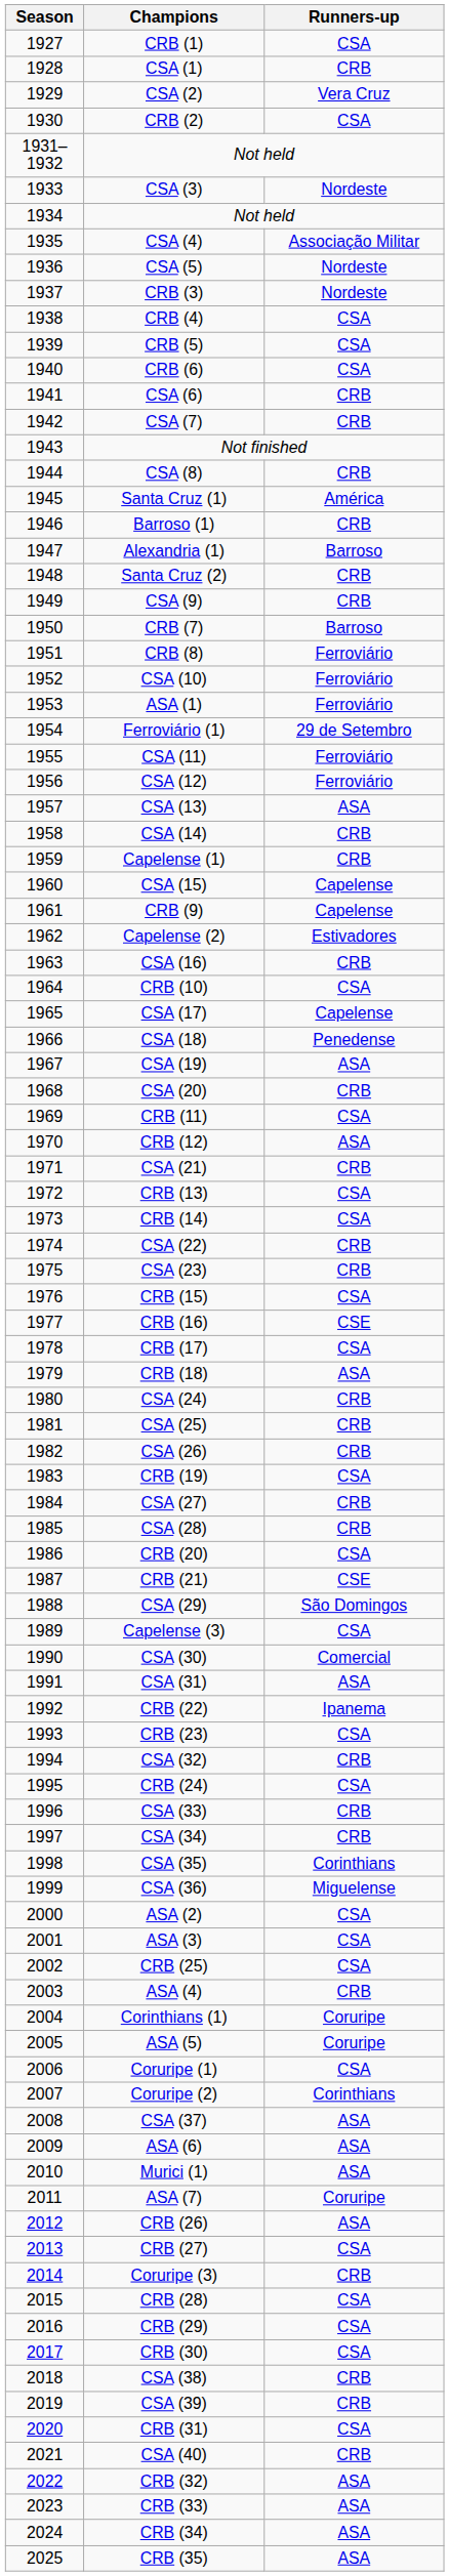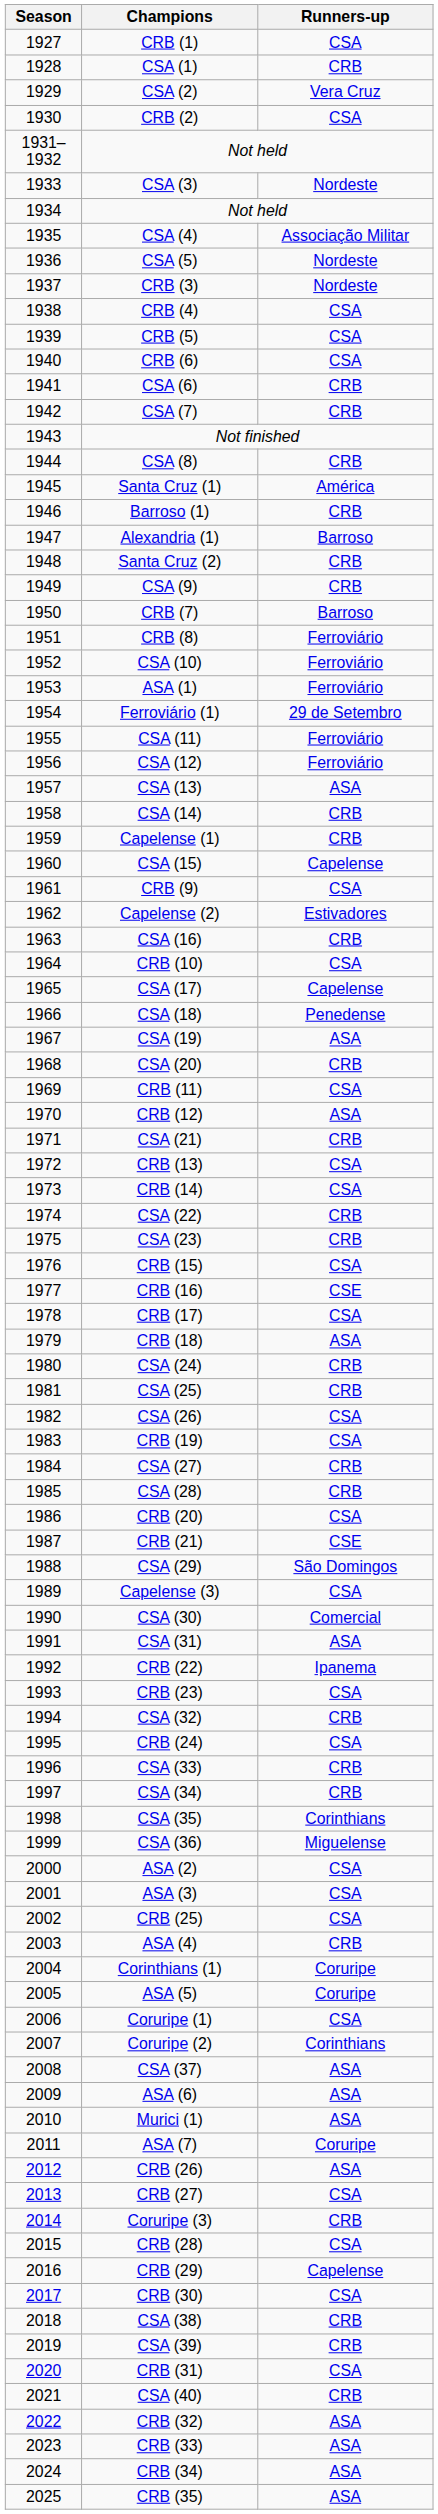 <table class="wikitable" style="text-align:center; margin-left:1em;">
 <tr>
 <th style="width:70px">Season</th>
 <th style="width:170px">Champions</th>
 <th style="width:170px">Runners-up</th>
 </tr>
 <tr>
 <td>1927</td>
 <td><a href='#'>CRB</a> (1)</td>
 <td><a href='#'>CSA</a></td>
 </tr>
 <tr>
 <td>1928</td>
 <td><a href='#'>CSA</a> (1)</td>
 <td><a href='#'>CRB</a></td>
 </tr>
 <tr>
 <td>1929</td>
 <td><a href='#'>CSA</a> (2)</td>
 <td><a href='#'>Vera Cruz</a></td>
 </tr>
 <tr>
 <td>1930</td>
 <td><a href='#'>CRB</a> (2)</td>
 <td><a href='#'>CSA</a></td>
 </tr>
 <tr>
 <td>1931–1932</td>
 <td colspan="2" align="center"><em>Not held</em></td>
 </tr>
 <tr>
 <td>1933</td>
 <td><a href='#'>CSA</a> (3)</td>
 <td><a href='#'>Nordeste</a></td>
 </tr>
 <tr>
 <td>1934</td>
 <td colspan="2" align="center"><em>Not held</em></td>
 </tr>
 <tr>
 <td>1935</td>
 <td><a href='#'>CSA</a> (4)</td>
 <td><a href='#'>Associação Militar</a></td>
 </tr>
 <tr>
 <td>1936</td>
 <td><a href='#'>CSA</a> (5)</td>
 <td><a href='#'>Nordeste</a></td>
 </tr>
 <tr>
 <td>1937</td>
 <td><a href='#'>CRB</a> (3)</td>
 <td><a href='#'>Nordeste</a></td>
 </tr>
 <tr>
 <td>1938</td>
 <td><a href='#'>CRB</a> (4)</td>
 <td><a href='#'>CSA</a></td>
 </tr>
 <tr>
 <td>1939</td>
 <td><a href='#'>CRB</a> (5)</td>
 <td><a href='#'>CSA</a></td>
 </tr>
 <tr>
 <td>1940</td>
 <td><a href='#'>CRB</a> (6)</td>
 <td><a href='#'>CSA</a></td>
 </tr>
 <tr>
 <td>1941</td>
 <td><a href='#'>CSA</a> (6)</td>
 <td><a href='#'>CRB</a></td>
 </tr>
 <tr>
 <td>1942</td>
 <td><a href='#'>CSA</a> (7)</td>
 <td><a href='#'>CRB</a></td>
 </tr>
 <tr>
 <td>1943</td>
 <td colspan="2" align="center"><em>Not finished</em></td>
 </tr>
 <tr>
 <td>1944</td>
 <td><a href='#'>CSA</a> (8)</td>
 <td><a href='#'>CRB</a></td>
 </tr>
 <tr>
 <td>1945</td>
 <td><a href='#'>Santa Cruz</a> (1)</td>
 <td><a href='#'>América</a></td>
 </tr>
 <tr>
 <td>1946</td>
 <td><a href='#'>Barroso</a> (1)</td>
 <td><a href='#'>CRB</a></td>
 </tr>
 <tr>
 <td>1947</td>
 <td><a href='#'>Alexandria</a> (1)</td>
 <td><a href='#'>Barroso</a></td>
 </tr>
 <tr>
 <td>1948</td>
 <td><a href='#'>Santa Cruz</a> (2)</td>
 <td><a href='#'>CRB</a></td>
 </tr>
 <tr>
 <td>1949</td>
 <td><a href='#'>CSA</a> (9)</td>
 <td><a href='#'>CRB</a></td>
 </tr>
 <tr>
 <td>1950</td>
 <td><a href='#'>CRB</a> (7)</td>
 <td><a href='#'>Barroso</a></td>
 </tr>
 <tr>
 <td>1951</td>
 <td><a href='#'>CRB</a> (8)</td>
 <td><a href='#'>Ferroviário</a></td>
 </tr>
 <tr>
 <td>1952</td>
 <td><a href='#'>CSA</a> (10)</td>
 <td><a href='#'>Ferroviário</a></td>
 </tr>
 <tr>
 <td>1953</td>
 <td><a href='#'>ASA</a> (1)</td>
 <td><a href='#'>Ferroviário</a></td>
 </tr>
 <tr>
 <td>1954</td>
 <td><a href='#'>Ferroviário</a> (1)</td>
 <td><a href='#'>29 de Setembro</a></td>
 </tr>
 <tr>
 <td>1955</td>
 <td><a href='#'>CSA</a> (11)</td>
 <td><a href='#'>Ferroviário</a></td>
 </tr>
 <tr>
 <td>1956</td>
 <td><a href='#'>CSA</a> (12)</td>
 <td><a href='#'>Ferroviário</a></td>
 </tr>
 <tr>
 <td>1957</td>
 <td><a href='#'>CSA</a> (13)</td>
 <td><a href='#'>ASA</a></td>
 </tr>
 <tr>
 <td>1958</td>
 <td><a href='#'>CSA</a> (14)</td>
 <td><a href='#'>CRB</a></td>
 </tr>
 <tr>
 <td>1959</td>
 <td><a href='#'>Capelense</a> (1)</td>
 <td><a href='#'>CRB</a></td>
 </tr>
 <tr>
 <td>1960</td>
 <td><a href='#'>CSA</a> (15)</td>
 <td><a href='#'>Capelense</a></td>
 </tr>
 <tr>
 <td>1961</td>
 <td><a href='#'>CRB</a> (9)</td>
-<td><a href='#'>Capelense</a></td>
+<td><a href='#'>CSA</a></td>
 </tr>
 <tr>
 <td>1962</td>
 <td><a href='#'>Capelense</a> (2)</td>
 <td><a href='#'>Estivadores</a></td>
 </tr>
 <tr>
 <td>1963</td>
 <td><a href='#'>CSA</a> (16)</td>
 <td><a href='#'>CRB</a></td>
 </tr>
 <tr>
 <td>1964</td>
 <td><a href='#'>CRB</a> (10)</td>
 <td><a href='#'>CSA</a></td>
 </tr>
 <tr>
 <td>1965</td>
 <td><a href='#'>CSA</a> (17)</td>
 <td><a href='#'>Capelense</a></td>
 </tr>
 <tr>
 <td>1966</td>
 <td><a href='#'>CSA</a> (18)</td>
 <td><a href='#'>Penedense</a></td>
 </tr>
 <tr>
 <td>1967</td>
 <td><a href='#'>CSA</a> (19)</td>
 <td><a href='#'>ASA</a></td>
 </tr>
 <tr>
 <td>1968</td>
 <td><a href='#'>CSA</a> (20)</td>
 <td><a href='#'>CRB</a></td>
 </tr>
 <tr>
 <td>1969</td>
 <td><a href='#'>CRB</a> (11)</td>
 <td><a href='#'>CSA</a></td>
 </tr>
 <tr>
 <td>1970</td>
 <td><a href='#'>CRB</a> (12)</td>
 <td><a href='#'>ASA</a></td>
 </tr>
 <tr>
 <td>1971</td>
 <td><a href='#'>CSA</a> (21)</td>
 <td><a href='#'>CRB</a></td>
 </tr>
 <tr>
 <td>1972</td>
 <td><a href='#'>CRB</a> (13)</td>
 <td><a href='#'>CSA</a></td>
 </tr>
 <tr>
 <td>1973</td>
 <td><a href='#'>CRB</a> (14)</td>
 <td><a href='#'>CSA</a></td>
 </tr>
 <tr>
 <td>1974</td>
 <td><a href='#'>CSA</a> (22)</td>
 <td><a href='#'>CRB</a></td>
 </tr>
 <tr>
 <td>1975</td>
 <td><a href='#'>CSA</a> (23)</td>
 <td><a href='#'>CRB</a></td>
 </tr>
 <tr>
 <td>1976</td>
 <td><a href='#'>CRB</a> (15)</td>
 <td><a href='#'>CSA</a></td>
 </tr>
 <tr>
 <td>1977</td>
 <td><a href='#'>CRB</a> (16)</td>
 <td><a href='#'>CSE</a></td>
 </tr>
 <tr>
 <td>1978</td>
 <td><a href='#'>CRB</a> (17)</td>
 <td><a href='#'>CSA</a></td>
 </tr>
 <tr>
 <td>1979</td>
 <td><a href='#'>CRB</a> (18)</td>
 <td><a href='#'>ASA</a></td>
 </tr>
 <tr>
 <td>1980</td>
 <td><a href='#'>CSA</a> (24)</td>
 <td><a href='#'>CRB</a></td>
 </tr>
 <tr>
 <td>1981</td>
 <td><a href='#'>CSA</a> (25)</td>
 <td><a href='#'>CRB</a></td>
 </tr>
 <tr>
 <td>1982</td>
 <td><a href='#'>CSA</a> (26)</td>
-<td><a href='#'>CRB</a></td>
+<td><a href='#'>CSA</a></td>
 </tr>
 <tr>
 <td>1983</td>
 <td><a href='#'>CRB</a> (19)</td>
 <td><a href='#'>CSA</a></td>
 </tr>
 <tr>
 <td>1984</td>
 <td><a href='#'>CSA</a> (27)</td>
 <td><a href='#'>CRB</a></td>
 </tr>
 <tr>
 <td>1985</td>
 <td><a href='#'>CSA</a> (28)</td>
 <td><a href='#'>CRB</a></td>
 </tr>
 <tr>
 <td>1986</td>
 <td><a href='#'>CRB</a> (20)</td>
 <td><a href='#'>CSA</a></td>
 </tr>
 <tr>
 <td>1987</td>
 <td><a href='#'>CRB</a> (21)</td>
 <td><a href='#'>CSE</a></td>
 </tr>
 <tr>
 <td>1988</td>
 <td><a href='#'>CSA</a> (29)</td>
 <td><a href='#'>São Domingos</a></td>
 </tr>
 <tr>
 <td>1989</td>
 <td><a href='#'>Capelense</a> (3)</td>
 <td><a href='#'>CSA</a></td>
 </tr>
 <tr>
 <td>1990</td>
 <td><a href='#'>CSA</a> (30)</td>
 <td><a href='#'>Comercial</a></td>
 </tr>
 <tr>
 <td>1991</td>
 <td><a href='#'>CSA</a> (31)</td>
 <td><a href='#'>ASA</a></td>
 </tr>
 <tr>
 <td>1992</td>
 <td><a href='#'>CRB</a> (22)</td>
 <td><a href='#'>Ipanema</a></td>
 </tr>
 <tr>
 <td>1993</td>
 <td><a href='#'>CRB</a> (23)</td>
 <td><a href='#'>CSA</a></td>
 </tr>
 <tr>
 <td>1994</td>
 <td><a href='#'>CSA</a> (32)</td>
 <td><a href='#'>CRB</a></td>
 </tr>
 <tr>
 <td>1995</td>
 <td><a href='#'>CRB</a> (24)</td>
 <td><a href='#'>CSA</a></td>
 </tr>
 <tr>
 <td>1996</td>
 <td><a href='#'>CSA</a> (33)</td>
 <td><a href='#'>CRB</a></td>
 </tr>
 <tr>
 <td>1997</td>
 <td><a href='#'>CSA</a> (34)</td>
 <td><a href='#'>CRB</a></td>
 </tr>
 <tr>
 <td>1998</td>
 <td><a href='#'>CSA</a> (35)</td>
 <td><a href='#'>Corinthians</a></td>
 </tr>
 <tr>
 <td>1999</td>
 <td><a href='#'>CSA</a> (36)</td>
 <td><a href='#'>Miguelense</a></td>
 </tr>
 <tr>
 <td>2000</td>
 <td><a href='#'>ASA</a> (2)</td>
 <td><a href='#'>CSA</a></td>
 </tr>
 <tr>
 <td>2001</td>
 <td><a href='#'>ASA</a> (3)</td>
 <td><a href='#'>CSA</a></td>
 </tr>
 <tr>
 <td>2002</td>
 <td><a href='#'>CRB</a> (25)</td>
 <td><a href='#'>CSA</a></td>
 </tr>
 <tr>
 <td>2003</td>
 <td><a href='#'>ASA</a> (4)</td>
 <td><a href='#'>CRB</a></td>
 </tr>
 <tr>
 <td>2004</td>
 <td><a href='#'>Corinthians</a> (1)</td>
 <td><a href='#'>Coruripe</a></td>
 </tr>
 <tr>
 <td>2005</td>
 <td><a href='#'>ASA</a> (5)</td>
 <td><a href='#'>Coruripe</a></td>
 </tr>
 <tr>
 <td>2006</td>
 <td><a href='#'>Coruripe</a> (1)</td>
 <td><a href='#'>CSA</a></td>
 </tr>
 <tr>
 <td>2007</td>
 <td><a href='#'>Coruripe</a> (2)</td>
 <td><a href='#'>Corinthians</a></td>
 </tr>
 <tr>
 <td>2008</td>
 <td><a href='#'>CSA</a> (37)</td>
 <td><a href='#'>ASA</a></td>
 </tr>
 <tr>
 <td>2009</td>
 <td><a href='#'>ASA</a> (6)</td>
 <td><a href='#'>ASA</a></td>
 </tr>
 <tr>
 <td>2010</td>
 <td><a href='#'>Murici</a> (1)</td>
 <td><a href='#'>ASA</a></td>
 </tr>
 <tr>
 <td>2011</td>
 <td><a href='#'>ASA</a> (7)</td>
 <td><a href='#'>Coruripe</a></td>
 </tr>
 <tr>
 <td><a href='#'>2012</a></td>
 <td><a href='#'>CRB</a> (26)</td>
 <td><a href='#'>ASA</a></td>
 </tr>
 <tr>
 <td><a href='#'>2013</a></td>
 <td><a href='#'>CRB</a> (27)</td>
 <td><a href='#'>CSA</a></td>
 </tr>
 <tr>
 <td><a href='#'>2014</a></td>
 <td><a href='#'>Coruripe</a> (3)</td>
 <td><a href='#'>CRB</a></td>
 </tr>
 <tr>
 <td>2015</td>
 <td><a href='#'>CRB</a> (28)</td>
 <td><a href='#'>CSA</a></td>
 </tr>
 <tr>
 <td>2016</td>
 <td><a href='#'>CRB</a> (29)</td>
-<td><a href='#'>CSA</a></td>
+<td><a href='#'>Capelense</a></td>
 </tr>
 <tr>
 <td><a href='#'>2017</a></td>
 <td><a href='#'>CRB</a> (30)</td>
 <td><a href='#'>CSA</a></td>
 </tr>
 <tr>
 <td>2018</td>
 <td><a href='#'>CSA</a> (38)</td>
 <td><a href='#'>CRB</a></td>
 </tr>
 <tr>
 <td>2019</td>
 <td><a href='#'>CSA</a> (39)</td>
 <td><a href='#'>CRB</a></td>
 </tr>
 <tr>
 <td><a href='#'>2020</a></td>
 <td><a href='#'>CRB</a> (31)</td>
 <td><a href='#'>CSA</a></td>
 </tr>
 <tr>
 <td>2021</td>
 <td><a href='#'>CSA</a> (40)</td>
 <td><a href='#'>CRB</a></td>
 </tr>
 <tr>
 <td><a href='#'>2022</a></td>
 <td><a href='#'>CRB</a> (32)</td>
 <td><a href='#'>ASA</a></td>
 </tr>
 <tr>
 <td>2023</td>
 <td><a href='#'>CRB</a> (33)</td>
 <td><a href='#'>ASA</a></td>
 </tr>
 <tr>
 <td>2024</td>
 <td><a href='#'>CRB</a> (34)</td>
 <td><a href='#'>ASA</a></td>
 </tr>
 <tr>
 <td>2025</td>
 <td><a href='#'>CRB</a> (35)</td>
 <td><a href='#'>ASA</a></td>
 </tr>
 </table>
